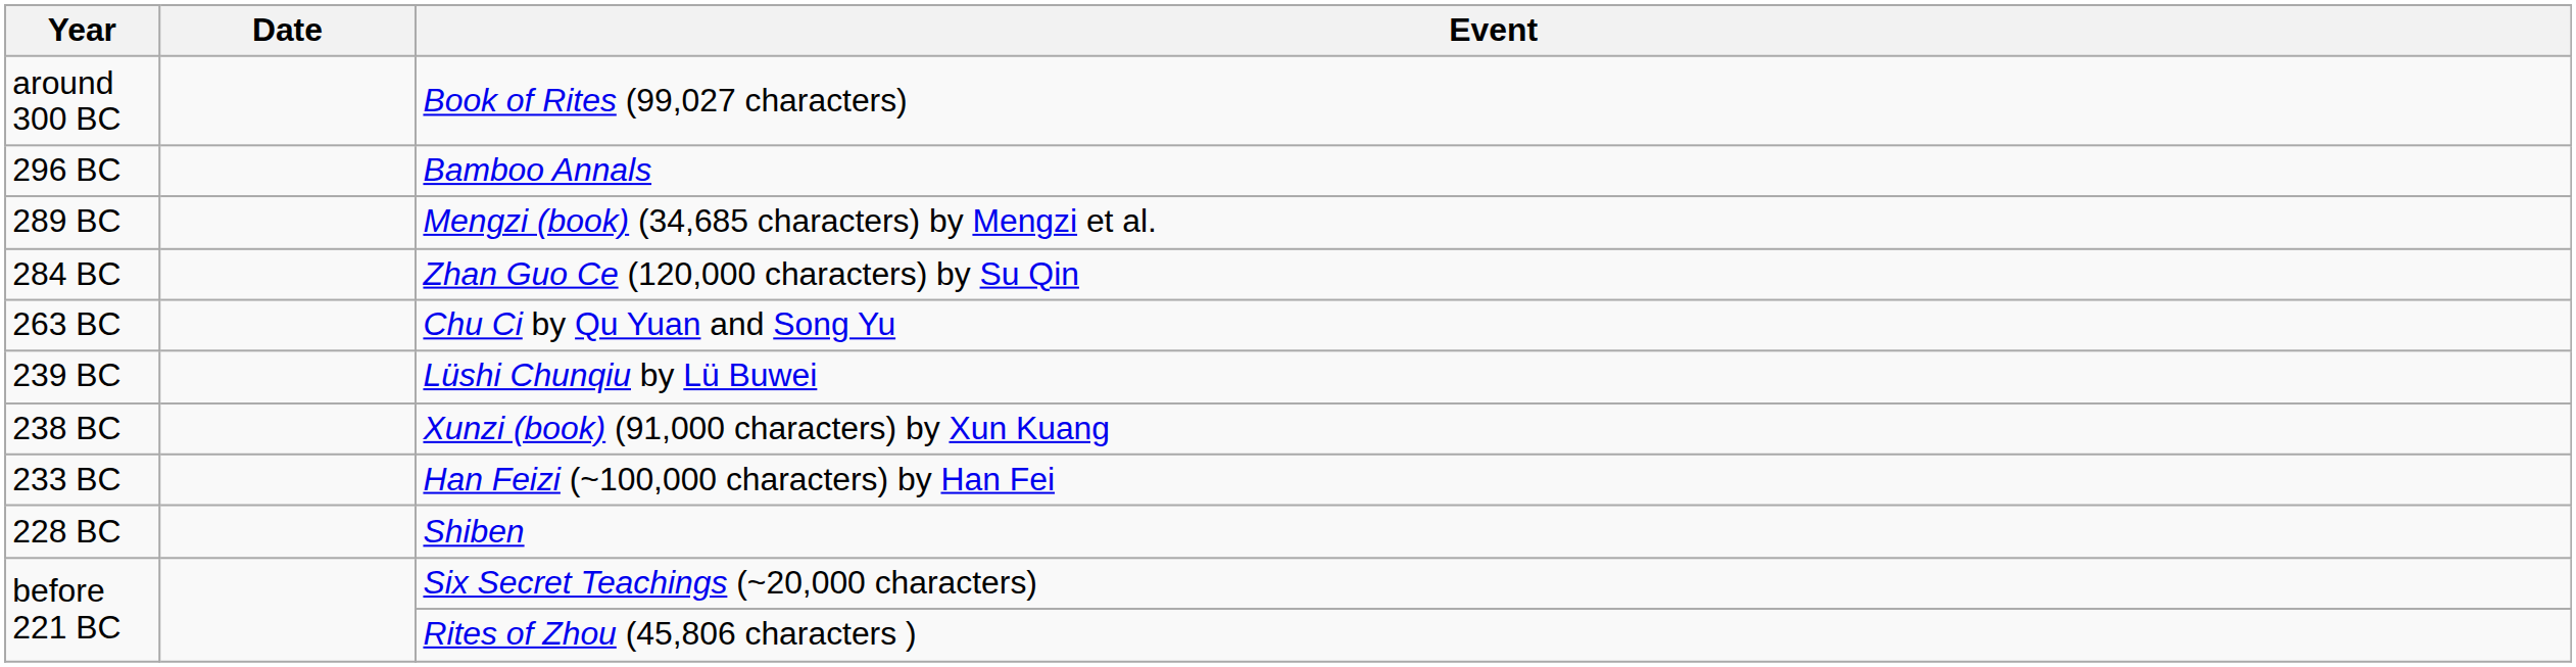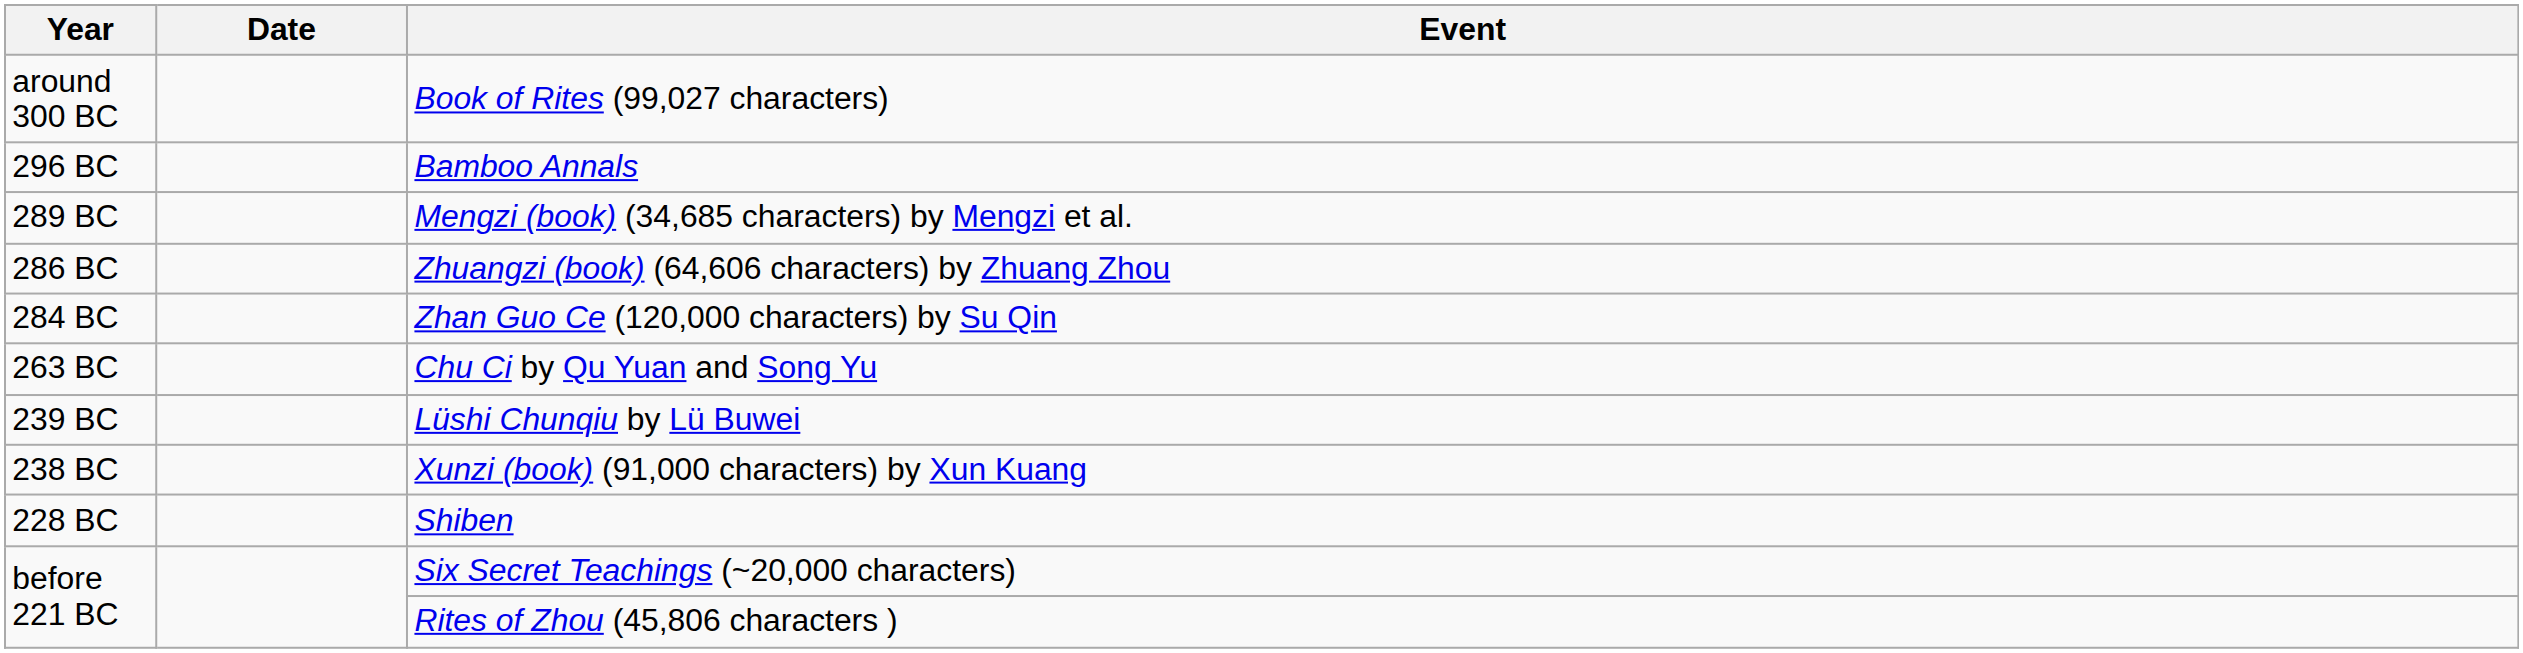 <table class="wikitable" style="width:100%;">
 <tr>
 <th style="width:6%">Year</th>
 <th style="width:10%">Date</th>
 <th>Event</th>
 </tr>
 <tr>
 <td valign="top">around 300 BC</td>
 <td></td>
 <td><em><a href='#'>Book of Rites</a></em> (99,027 characters)</td>
 </tr>
 <tr>
 <td>296 BC</td>
 <td></td>
 <td><em><a href='#'>Bamboo Annals</a></em></td>
 </tr>
 <tr>
 <td>289 BC</td>
 <td></td>
 <td><em><a href='#'>Mengzi (book)</a></em> (34,685 characters) by <a href='#'>Mengzi</a> et al.</td>
 </tr>
 <tr>
+<td>286 BC</td>
+<td></td>
+<td><em><a href='#'>Zhuangzi (book)</a></em> (64,606 characters) by <a href='#'>Zhuang Zhou</a></td>
+</tr>
+<tr>
 <td>284 BC</td>
 <td></td>
 <td><em><a href='#'>Zhan Guo Ce</a></em> (120,000 characters) by <a href='#'>Su Qin</a></td>
 </tr>
 <tr>
 <td>263 BC</td>
 <td></td>
 <td><em><a href='#'>Chu Ci</a></em> by <a href='#'>Qu Yuan</a> and <a href='#'>Song Yu</a></td>
 </tr>
 <tr>
 <td>239 BC</td>
 <td></td>
 <td><em><a href='#'>Lüshi Chunqiu</a></em> by <a href='#'>Lü Buwei</a></td>
 </tr>
 <tr>
 <td>238 BC</td>
 <td></td>
 <td><em><a href='#'>Xunzi (book)</a></em> (91,000 characters) by <a href='#'>Xun Kuang</a></td>
 </tr>
 <tr>
-<td>233 BC</td>
-<td></td>
-<td><em><a href='#'>Han Feizi</a></em> (~100,000 characters) by <a href='#'>Han Fei</a></td>
-</tr>
-<tr>
 <td valign="top">228 BC</td>
 <td></td>
 <td><em><a href='#'>Shiben</a></em></td>
 </tr>
 <tr>
 <td rowspan="2">before 221 BC</td>
 <td rowspan="2"></td>
 <td><em><a href='#'>Six Secret Teachings</a></em> (~20,000 characters)</td>
 </tr>
 <tr>
 <td><em><a href='#'>Rites of Zhou</a></em> (45,806 characters )</td>
 </tr>
 </table>
